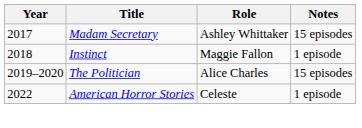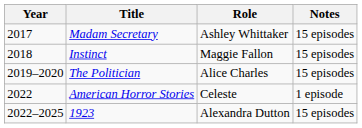 <table class="wikitable sortable">
 <tr>
 <th>Year</th>
 <th>Title</th>
 <th>Role</th>
 <th>Notes</th>
 </tr>
 <tr>
 <td>2017</td>
 <td><em><a href='#'>Madam Secretary</a></em></td>
 <td>Ashley Whittaker</td>
 <td>15 episodes</td>
 </tr>
 <tr>
 <td>2018</td>
 <td><em><a href='#'>Instinct</a></em></td>
 <td>Maggie Fallon</td>
-<td>1 episode</td>
+<td>15 episodes</td>
 </tr>
 <tr>
 <td>2019–2020</td>
 <td><em><a href='#'>The Politician</a></em></td>
 <td>Alice Charles</td>
 <td>15 episodes</td>
 </tr>
 <tr>
 <td>2022</td>
 <td><em><a href='#'>American Horror Stories</a></em></td>
 <td>Celeste</td>
 <td>1 episode</td>
 </tr>
+<tr>
+<td>2022–2025</td>
+<td><a href='#'><em>1923</em></a></td>
+<td>Alexandra Dutton</td>
+<td>15 episodes</td>
+</tr>
 </table>
